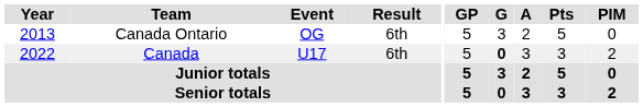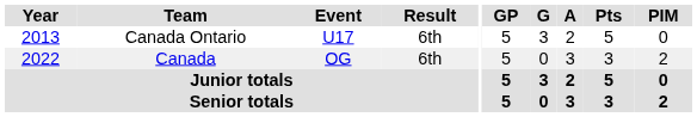 <table border="0" cellpadding="1" cellspacing="0" ID="Table3" style="text-align:center; width:40em">
 <tr align="centre" style="background:#e0e0e0;">
 <th>Year</th>
 <th>Team</th>
 <th>Event</th>
 <th>Result</th>
 <th rowspan="99" style="background:#fff;"></th>
 <th>GP</th>
 <th>G</th>
 <th>A</th>
 <th>Pts</th>
 <th>PIM</th>
 </tr>
 <tr>
 <td><a href='#'>2013</a></td>
 <td>Canada Ontario</td>
-<td><a href='#'>OG</a></td>
+<td><a href='#'>U17</a></td>
 <td>6th</td>
 <td>5</td>
 <td>3</td>
 <td>2</td>
 <td>5</td>
 <td>0</td>
 </tr>
 <tr bgcolor="#f0f0f0">
 <td><a href='#'>2022</a></td>
 <td><a href='#'>Canada</a></td>
-<td><a href='#'>U17</a></td>
+<td><a href='#'>OG</a></td>
 <td>6th</td>
 <td>5</td>
-<td><strong>0</strong></td>
+<td>0</td>
 <td>3</td>
 <td>3</td>
 <td>2</td>
 </tr>
 <tr align="centre" style="background:#e0e0e0;">
 <th colspan=4>Junior totals</th>
 <th>5</th>
 <th>3</th>
 <th>2</th>
 <th>5</th>
 <th>0</th>
 </tr>
 <tr bgcolor="#e0e0e0">
 <th colspan=4>Senior totals</th>
 <th>5</th>
 <th>0</th>
 <th>3</th>
 <th>3</th>
 <th>2</th>
 </tr>
 </table>
